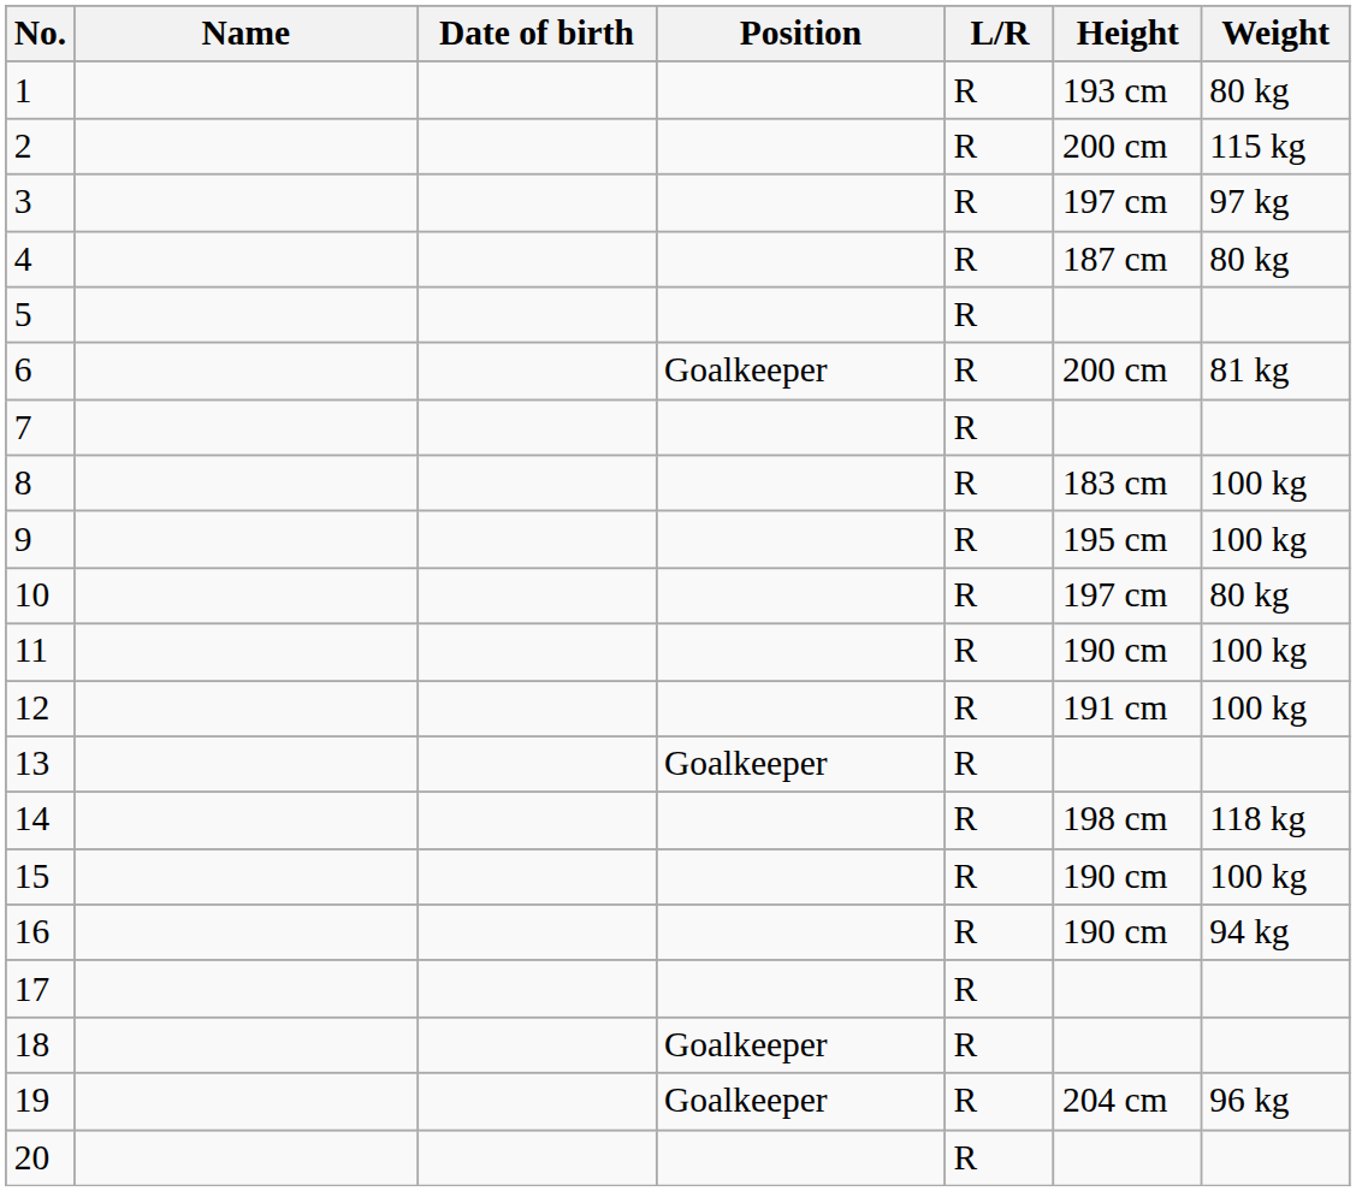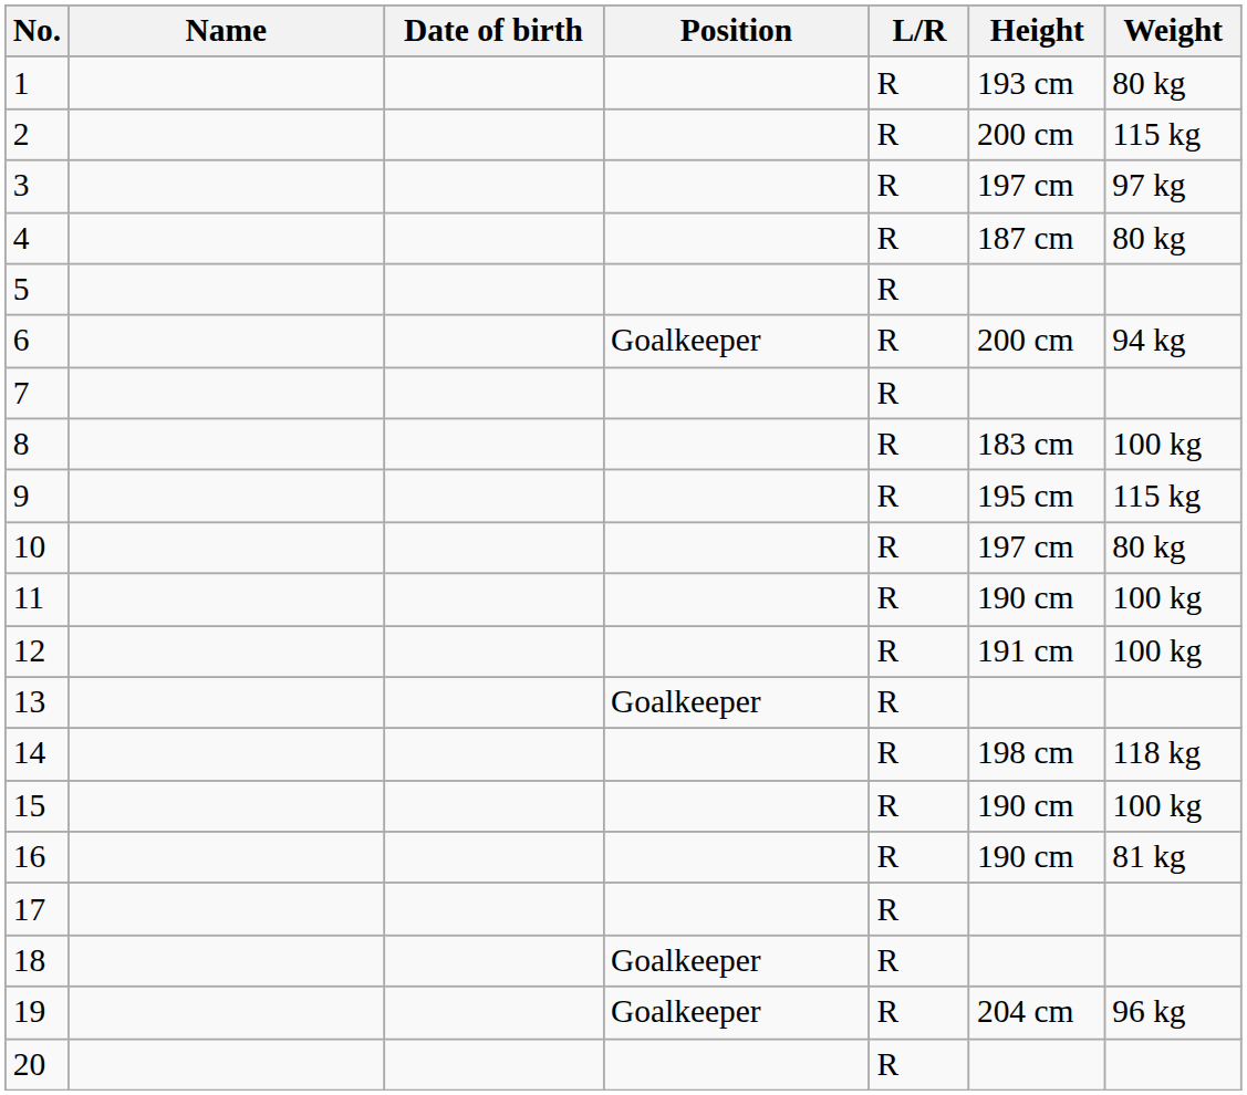 <table class="wikitable sortable" style=font-size:100%; text-align:center;>
 <tr>
 <th>No.</th>
 <th style=width:12em>Name</th>
 <th style=width:8em>Date of birth</th>
 <th style=width:9em>Position</th>
 <th style=width:3em>L/R</th>
 <th style=width:4em>Height</th>
 <th style=width:4em>Weight</th>
 </tr>
 <tr>
 <td>1</td>
 <td align=left></td>
 <td align=right></td>
 <td></td>
 <td>R</td>
 <td>193 cm</td>
 <td>80 kg</td>
 </tr>
 <tr>
 <td>2</td>
 <td align=left></td>
 <td align=right></td>
 <td></td>
 <td>R</td>
 <td>200 cm</td>
 <td>115 kg</td>
 </tr>
 <tr>
 <td>3</td>
 <td align=left></td>
 <td align=right></td>
 <td></td>
 <td>R</td>
 <td>197 cm</td>
 <td>97 kg</td>
 </tr>
 <tr>
 <td>4</td>
 <td align=left></td>
 <td align=right></td>
 <td></td>
 <td>R</td>
 <td>187 cm</td>
 <td>80 kg</td>
 </tr>
 <tr>
 <td>5</td>
 <td align=left></td>
 <td align=right></td>
 <td></td>
 <td>R</td>
 <td></td>
 <td></td>
 </tr>
 <tr>
 <td>6</td>
 <td align=left></td>
 <td align=right></td>
 <td>Goalkeeper</td>
 <td>R</td>
 <td>200 cm</td>
-<td>81 kg</td>
+<td>94 kg</td>
 </tr>
 <tr>
 <td>7</td>
 <td align=left></td>
 <td align=right></td>
 <td></td>
 <td>R</td>
 <td></td>
 <td></td>
 </tr>
 <tr>
 <td>8</td>
 <td align=left></td>
 <td align=right></td>
 <td></td>
 <td>R</td>
 <td>183 cm</td>
 <td>100 kg</td>
 </tr>
 <tr>
 <td>9</td>
 <td align=left></td>
 <td align=right></td>
 <td></td>
 <td>R</td>
 <td>195 cm</td>
-<td>100 kg</td>
+<td>115 kg</td>
 </tr>
 <tr>
 <td>10</td>
 <td align=left></td>
 <td align=right></td>
 <td></td>
 <td>R</td>
 <td>197 cm</td>
 <td>80 kg</td>
 </tr>
 <tr>
 <td>11</td>
 <td align=left></td>
 <td align=right></td>
 <td></td>
 <td>R</td>
 <td>190 cm</td>
 <td>100 kg</td>
 </tr>
 <tr>
 <td>12</td>
 <td align=left></td>
 <td align=right></td>
 <td></td>
 <td>R</td>
 <td>191 cm</td>
 <td>100 kg</td>
 </tr>
 <tr>
 <td>13</td>
 <td align=left></td>
 <td align=right></td>
 <td>Goalkeeper</td>
 <td>R</td>
 <td></td>
 <td></td>
 </tr>
 <tr>
 <td>14</td>
 <td align=left></td>
 <td align=right></td>
 <td></td>
 <td>R</td>
 <td>198 cm</td>
 <td>118 kg</td>
 </tr>
 <tr>
 <td>15</td>
 <td align=left></td>
 <td align=right></td>
 <td></td>
 <td>R</td>
 <td>190 cm</td>
 <td>100 kg</td>
 </tr>
 <tr>
 <td>16</td>
 <td align=left></td>
 <td align=right></td>
 <td></td>
 <td>R</td>
 <td>190 cm</td>
-<td>94 kg</td>
+<td>81 kg</td>
 </tr>
 <tr>
 <td>17</td>
 <td align=left></td>
 <td align=right></td>
 <td></td>
 <td>R</td>
 <td></td>
 <td></td>
 </tr>
 <tr>
 <td>18</td>
 <td align=left></td>
 <td align=right></td>
 <td>Goalkeeper</td>
 <td>R</td>
 <td></td>
 <td></td>
 </tr>
 <tr>
 <td>19</td>
 <td align=left></td>
 <td align=right></td>
 <td>Goalkeeper</td>
 <td>R</td>
 <td>204 cm</td>
 <td>96 kg</td>
 </tr>
 <tr>
 <td>20</td>
 <td align=left></td>
 <td align=right></td>
 <td></td>
 <td>R</td>
 <td></td>
 <td></td>
 </tr>
 </table>
